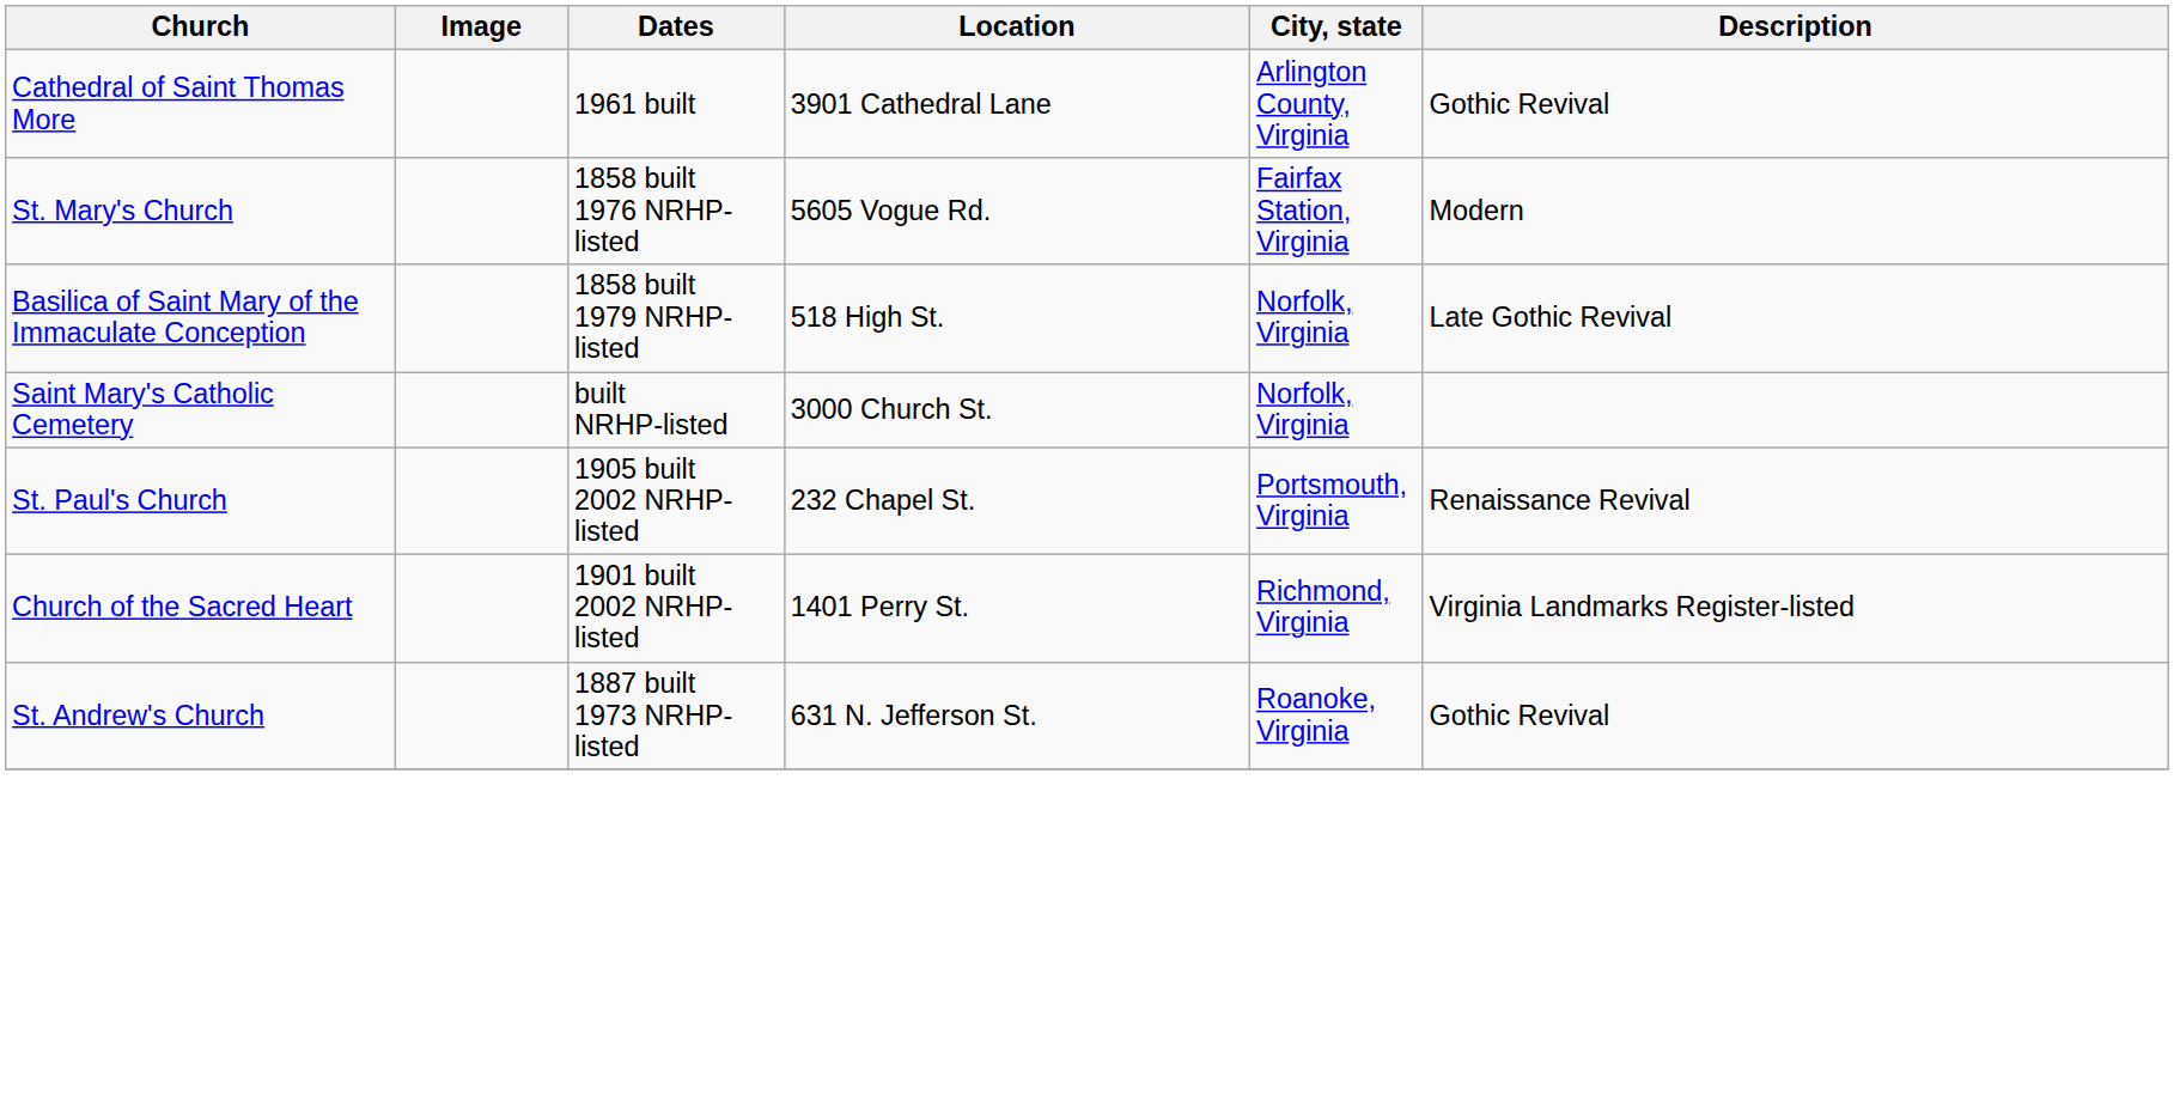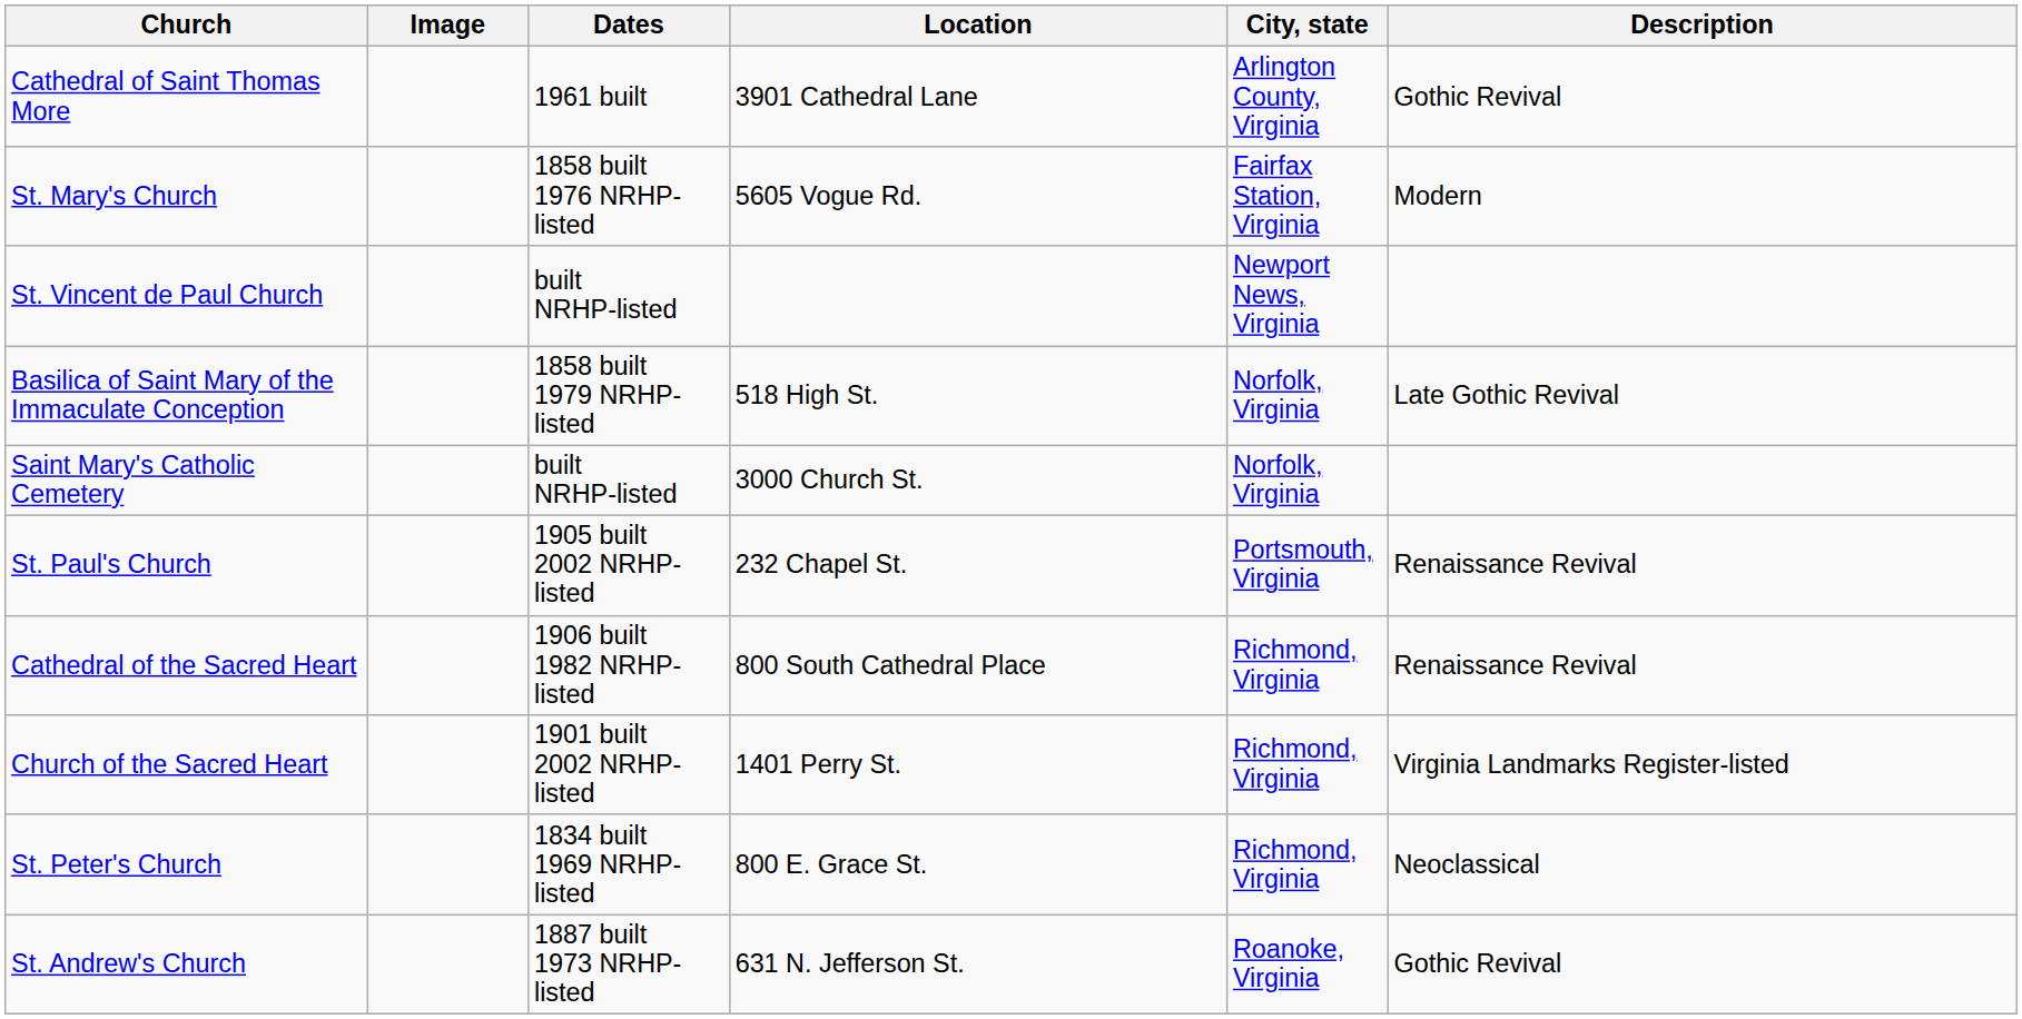 <table class="wikitable sortable" style="width:98%">
 <tr>
 <th width = 18%><strong>Church</strong></th>
 <th width = 8% class="unsortable"><strong>Image</strong></th>
 <th width = 10%><strong>Dates</strong></th>
 <th><strong>Location</strong></th>
 <th width = 8%><strong>City, state</strong></th>
 <th class="unsortable"><strong>Description</strong></th>
 </tr>
 <tr>
 <td><a href='#'>Cathedral of Saint Thomas More</a></td>
 <td></td>
 <td>1961 built</td>
 <td>3901 Cathedral Lane<br><small></small></td>
 <td><a href='#'>Arlington County, Virginia</a></td>
 <td>Gothic Revival</td>
 </tr>
 <tr>
 <td><a href='#'>St. Mary's Church</a></td>
 <td></td>
 <td>1858 built<br>1976 NRHP-listed</td>
 <td>5605 Vogue Rd.<br><small></small></td>
 <td><a href='#'>Fairfax Station, Virginia</a></td>
 <td>Modern</td>
 </tr>
 <tr>
+<td><a href='#'>St. Vincent de Paul Church</a></td>
+<td></td>
+<td>built<br> NRHP-listed</td>
+<td></td>
+<td><a href='#'>Newport News, Virginia</a></td>
+<td></td>
+</tr>
+<tr>
 <td><a href='#'>Basilica of Saint Mary of the Immaculate Conception</a></td>
 <td></td>
 <td>1858 built<br>1979 NRHP-listed</td>
 <td>518 High St.<br><small></small></td>
 <td><a href='#'>Norfolk, Virginia</a></td>
 <td>Late Gothic Revival</td>
 </tr>
 <tr>
 <td><a href='#'>Saint Mary's Catholic Cemetery</a></td>
 <td></td>
 <td>built<br> NRHP-listed</td>
 <td>3000 Church St.<br><small></small></td>
 <td><a href='#'>Norfolk, Virginia</a></td>
 <td></td>
 </tr>
 <tr>
 <td><a href='#'>St. Paul's Church</a></td>
 <td></td>
 <td>1905 built<br>2002 NRHP-listed</td>
 <td>232 Chapel St.<br><small></small></td>
 <td><a href='#'>Portsmouth, Virginia</a></td>
 <td>Renaissance Revival</td>
 </tr>
 <tr>
+<td><a href='#'>Cathedral of the Sacred Heart</a></td>
+<td></td>
+<td>1906 built<br>1982 NRHP-listed</td>
+<td>800 South Cathedral Place<br><small></small></td>
+<td><a href='#'>Richmond, Virginia</a></td>
+<td>Renaissance Revival</td>
+</tr>
+<tr>
 <td><a href='#'>Church of the Sacred Heart</a></td>
 <td></td>
 <td>1901 built<br>2002 NRHP-listed</td>
 <td>1401 Perry St.<br><small></small></td>
 <td><a href='#'>Richmond, Virginia</a></td>
 <td>Virginia Landmarks Register-listed</td>
+</tr>
+<tr>
+<td><a href='#'>St. Peter's Church</a></td>
+<td></td>
+<td>1834 built<br>1969 NRHP-listed</td>
+<td>800 E. Grace St.<br><small></small></td>
+<td><a href='#'>Richmond, Virginia</a></td>
+<td>Neoclassical</td>
 </tr>
 <tr>
 <td><a href='#'>St. Andrew's Church</a></td>
 <td></td>
 <td>1887 built<br>1973 NRHP-listed</td>
 <td>631 N. Jefferson St.<br><small></small></td>
 <td><a href='#'>Roanoke, Virginia</a></td>
 <td>Gothic Revival</td>
 </tr>
 <tr>
 </tr>
 </table>
